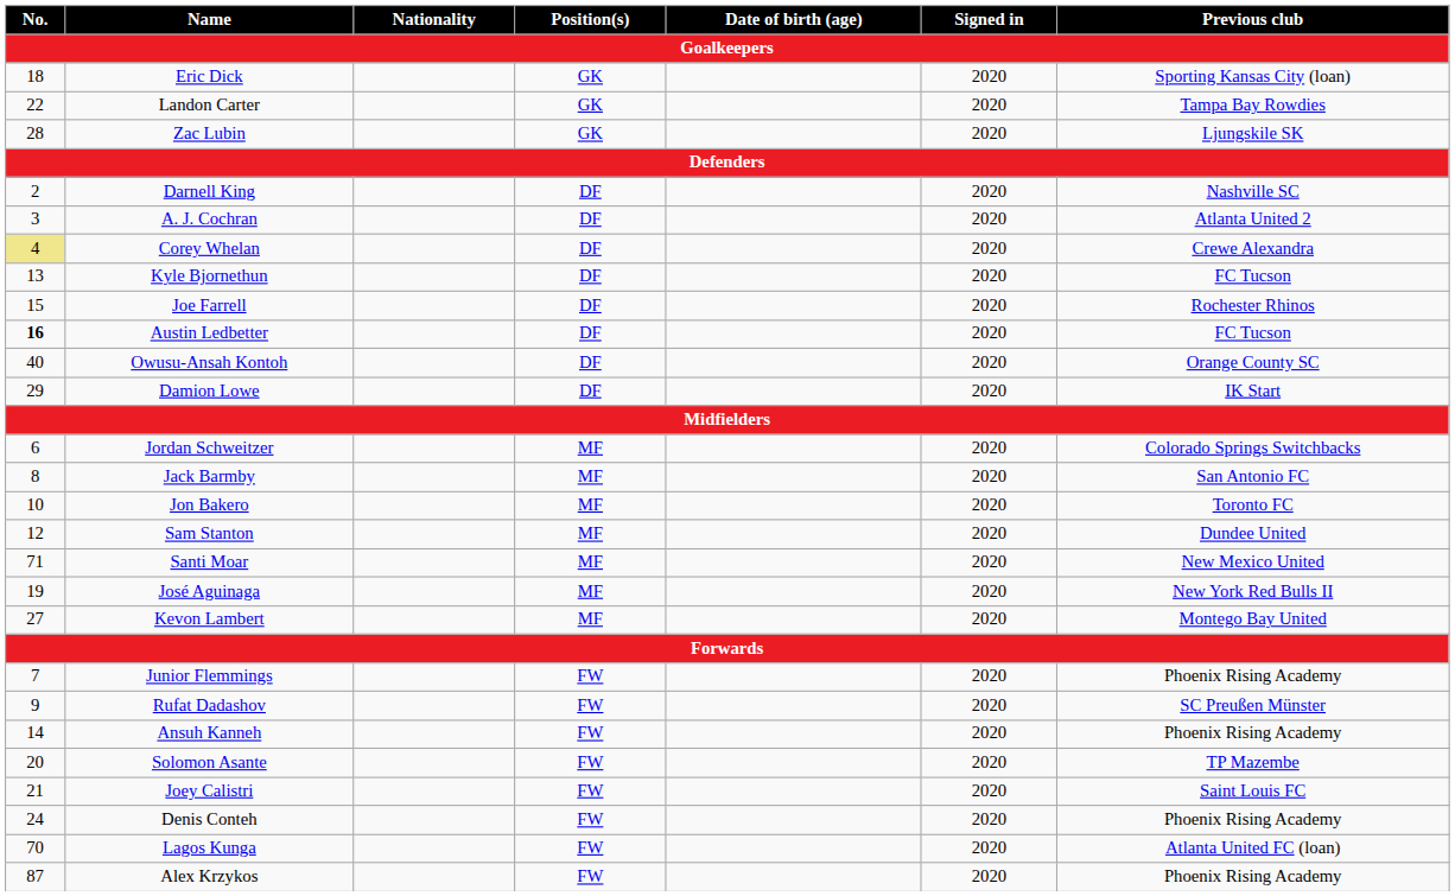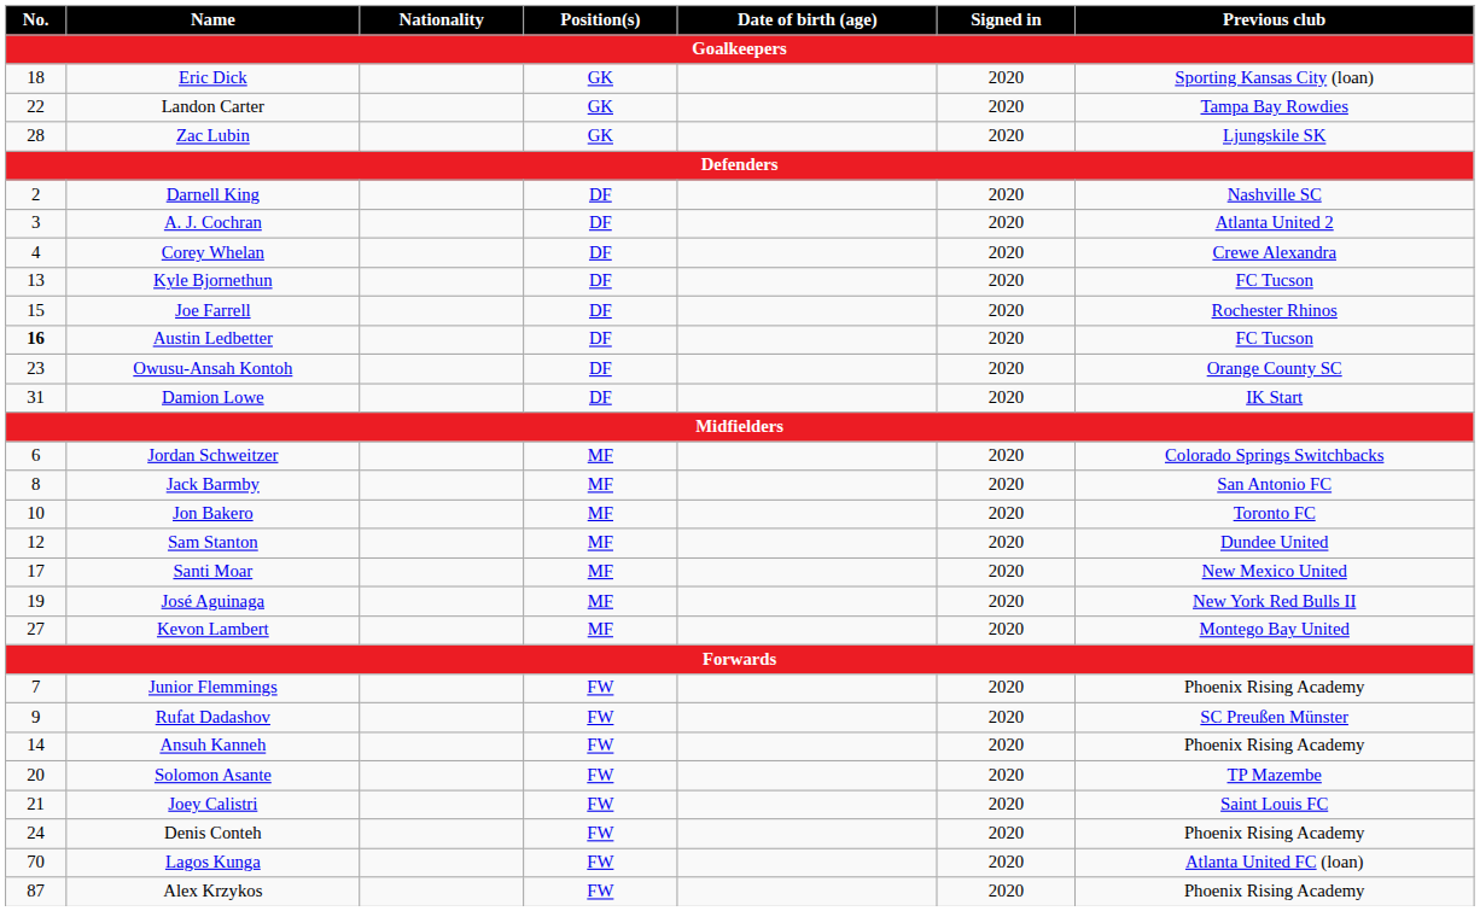 <table class="wikitable" style="text-align:center; font-size:86%; width:90%;">
 <tr>
 <th style="background:#000; color:white; text-align:center;">No.</th>
 <th style="background:#000; color:white; text-align:center;">Name</th>
 <th style="background:#000; color:white; text-align:center;">Nationality</th>
 <th style="background:#000; color:white; text-align:center;">Position(s)</th>
 <th style="background:#000; color:white; text-align:center;">Date of birth (age)</th>
 <th style="background:#000; color:white; text-align:center;">Signed in</th>
 <th style="background:#000; color:white; text-align:center;">Previous club</th>
 </tr>
 <tr>
 <th colspan=9 style="background:#EC1C24; color:white; text-align:center;">Goalkeepers</th>
 </tr>
 <tr>
 <td>18</td>
 <td><a href='#'>Eric Dick</a></td>
 <td></td>
 <td><a href='#'>GK</a></td>
 <td></td>
 <td>2020</td>
 <td> <a href='#'>Sporting Kansas City</a> (loan)</td>
 </tr>
 <tr>
 <td>22</td>
 <td>Landon Carter</td>
 <td></td>
 <td><a href='#'>GK</a></td>
 <td></td>
 <td>2020</td>
 <td> <a href='#'>Tampa Bay Rowdies</a></td>
 </tr>
 <tr>
 <td>28</td>
 <td><a href='#'>Zac Lubin</a></td>
 <td></td>
 <td><a href='#'>GK</a></td>
 <td></td>
 <td>2020</td>
 <td> <a href='#'>Ljungskile SK</a></td>
 </tr>
 <tr>
 <th colspan=9 style="background:#EC1C24; color:white; text-align:center;">Defenders</th>
 </tr>
 <tr>
 <td>2</td>
 <td><a href='#'>Darnell King</a></td>
 <td></td>
 <td><a href='#'>DF</a></td>
 <td></td>
 <td>2020</td>
 <td> <a href='#'>Nashville SC</a></td>
 </tr>
 <tr>
 <td>3</td>
 <td><a href='#'>A. J. Cochran</a></td>
 <td></td>
 <td><a href='#'>DF</a></td>
 <td></td>
 <td>2020</td>
 <td> <a href='#'>Atlanta United 2</a></td>
 </tr>
 <tr>
-<td style="background: khaki;">4</td>
+<td>4</td>
 <td><a href='#'>Corey Whelan</a></td>
 <td></td>
 <td><a href='#'>DF</a></td>
 <td></td>
 <td>2020</td>
 <td> <a href='#'>Crewe Alexandra</a></td>
 </tr>
 <tr>
 <td>13</td>
 <td><a href='#'>Kyle Bjornethun</a></td>
 <td></td>
 <td><a href='#'>DF</a></td>
 <td></td>
 <td>2020</td>
 <td> <a href='#'>FC Tucson</a></td>
 </tr>
 <tr>
 <td>15</td>
 <td><a href='#'>Joe Farrell</a></td>
 <td></td>
 <td><a href='#'>DF</a></td>
 <td></td>
 <td>2020</td>
 <td> <a href='#'>Rochester Rhinos</a></td>
 </tr>
 <tr>
 <td><strong>16</strong></td>
 <td><a href='#'>Austin Ledbetter</a></td>
 <td></td>
 <td><a href='#'>DF</a></td>
 <td></td>
 <td>2020</td>
 <td> <a href='#'>FC Tucson</a></td>
 </tr>
 <tr>
-<td>40</td>
+<td>23</td>
 <td><a href='#'>Owusu-Ansah Kontoh</a></td>
 <td></td>
 <td><a href='#'>DF</a></td>
 <td></td>
 <td>2020</td>
 <td> <a href='#'>Orange County SC</a></td>
 </tr>
 <tr>
-<td>29</td>
+<td>31</td>
 <td><a href='#'>Damion Lowe</a></td>
 <td></td>
 <td><a href='#'>DF</a></td>
 <td></td>
 <td>2020</td>
 <td> <a href='#'>IK Start</a></td>
 </tr>
 <tr>
 <th colspan=9 style="background:#EC1C24; color:white; text-align:center;">Midfielders</th>
 </tr>
 <tr>
 <td>6</td>
 <td><a href='#'>Jordan Schweitzer</a></td>
 <td></td>
 <td><a href='#'>MF</a></td>
 <td></td>
 <td>2020</td>
 <td> <a href='#'>Colorado Springs Switchbacks</a></td>
 </tr>
 <tr>
 <td>8</td>
 <td><a href='#'>Jack Barmby</a></td>
 <td></td>
 <td><a href='#'>MF</a></td>
 <td></td>
 <td>2020</td>
 <td> <a href='#'>San Antonio FC</a></td>
 </tr>
 <tr>
 <td>10</td>
 <td><a href='#'>Jon Bakero</a></td>
 <td></td>
 <td><a href='#'>MF</a></td>
 <td></td>
 <td>2020</td>
 <td> <a href='#'>Toronto FC</a></td>
 </tr>
 <tr>
 <td>12</td>
 <td><a href='#'>Sam Stanton</a></td>
 <td></td>
 <td><a href='#'>MF</a></td>
 <td></td>
 <td>2020</td>
 <td> <a href='#'>Dundee United</a></td>
 </tr>
 <tr>
-<td>71</td>
+<td>17</td>
 <td><a href='#'>Santi Moar</a></td>
 <td></td>
 <td><a href='#'>MF</a></td>
 <td></td>
 <td>2020</td>
 <td> <a href='#'>New Mexico United</a></td>
 </tr>
 <tr>
 <td>19</td>
 <td><a href='#'>José Aguinaga</a></td>
 <td></td>
 <td><a href='#'>MF</a></td>
 <td></td>
 <td>2020</td>
 <td> <a href='#'>New York Red Bulls II</a></td>
 </tr>
 <tr>
 <td>27</td>
 <td><a href='#'>Kevon Lambert</a></td>
 <td></td>
 <td><a href='#'>MF</a></td>
 <td></td>
 <td>2020</td>
 <td> <a href='#'>Montego Bay United</a></td>
 </tr>
 <tr>
 <th colspan=9 style="background:#EC1C24; color:white; text-align:center;">Forwards</th>
 </tr>
 <tr>
 <td>7</td>
 <td><a href='#'>Junior Flemmings</a></td>
 <td></td>
 <td><a href='#'>FW</a></td>
 <td></td>
 <td>2020</td>
 <td> Phoenix Rising Academy </td>
 </tr>
 <tr>
 <td>9</td>
 <td><a href='#'>Rufat Dadashov</a></td>
 <td></td>
 <td><a href='#'>FW</a></td>
 <td></td>
 <td>2020</td>
 <td> <a href='#'>SC Preußen Münster</a></td>
 </tr>
 <tr>
 <td>14</td>
 <td><a href='#'>Ansuh Kanneh</a></td>
 <td></td>
 <td><a href='#'>FW</a></td>
 <td></td>
 <td>2020</td>
 <td> Phoenix Rising Academy </td>
 </tr>
 <tr>
 <td>20</td>
 <td><a href='#'>Solomon Asante</a></td>
 <td></td>
 <td><a href='#'>FW</a></td>
 <td></td>
 <td>2020</td>
 <td> <a href='#'>TP Mazembe</a></td>
 </tr>
 <tr>
 <td>21</td>
 <td><a href='#'>Joey Calistri</a></td>
 <td></td>
 <td><a href='#'>FW</a></td>
 <td></td>
 <td>2020</td>
 <td> <a href='#'>Saint Louis FC</a></td>
 </tr>
 <tr>
 <td>24</td>
 <td>Denis Conteh</td>
 <td></td>
 <td><a href='#'>FW</a></td>
 <td></td>
 <td>2020</td>
 <td> Phoenix Rising Academy </td>
 </tr>
 <tr>
 <td>70</td>
 <td><a href='#'>Lagos Kunga</a></td>
 <td></td>
 <td><a href='#'>FW</a></td>
 <td></td>
 <td>2020</td>
 <td> <a href='#'>Atlanta United FC</a> (loan)</td>
 </tr>
 <tr>
 <td>87</td>
 <td>Alex Krzykos</td>
 <td></td>
 <td><a href='#'>FW</a></td>
 <td></td>
 <td>2020</td>
 <td> Phoenix Rising Academy </td>
 </tr>
 </table>
